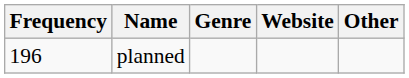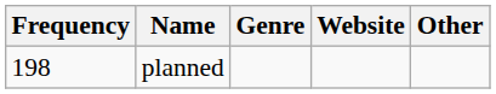 <table class="wikitable sortable">
 <tr>
 <th>Frequency<br></th>
 <th>Name</th>
 <th>Genre</th>
 <th>Website</th>
 <th>Other</th>
 </tr>
 <tr ---->
-<td>196</td>
+<td>198</td>
 <td>planned</td>
 <td></td>
 <td></td>
 </tr>
 </table>
